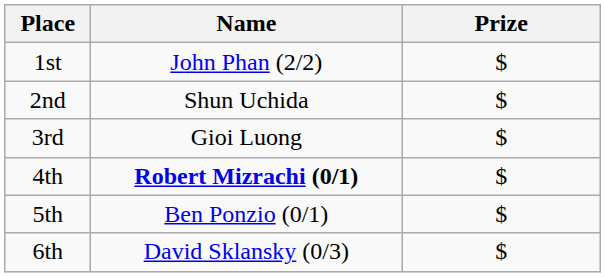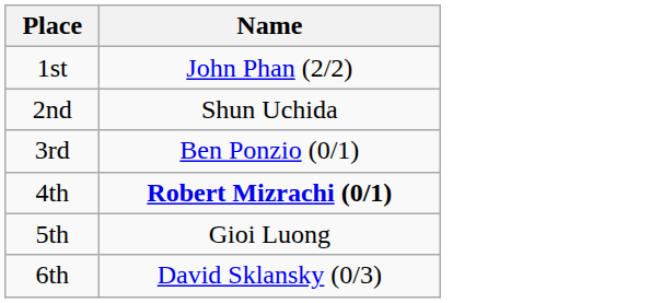 <table class="wikitable">
 <tr>
 <th width="50">Place</th>
 <th width="200">Name</th>
-<th width="125">Prize</th>
 </tr>
 <tr>
 <td align = "center">1st</td>
 <td align = "center"><a href='#'>John Phan</a> (2/2)</td>
-<td align = "center">$</td>
 </tr>
 <tr>
 <td align = "center">2nd</td>
 <td align = "center">Shun Uchida</td>
-<td align = "center">$</td>
 </tr>
 <tr>
 <td align = "center">3rd</td>
-<td align = "center">Gioi Luong</td>
-<td align = "center">$</td>
+<td align = "center"><a href='#'>Ben Ponzio</a> (0/1)</td>
 </tr>
 <tr>
 <td align = "center">4th</td>
 <td align = "center"><strong><a href='#'>Robert Mizrachi</a> (0/1)</strong></td>
-<td align = "center">$</td>
 </tr>
 <tr>
 <td align = "center">5th</td>
-<td align = "center"><a href='#'>Ben Ponzio</a> (0/1)</td>
-<td align = "center">$</td>
+<td align = "center">Gioi Luong</td>
 </tr>
 <tr>
 <td align = "center">6th</td>
 <td align = "center"><a href='#'>David Sklansky</a> (0/3)</td>
-<td align = "center">$</td>
 </tr>
 </table>
